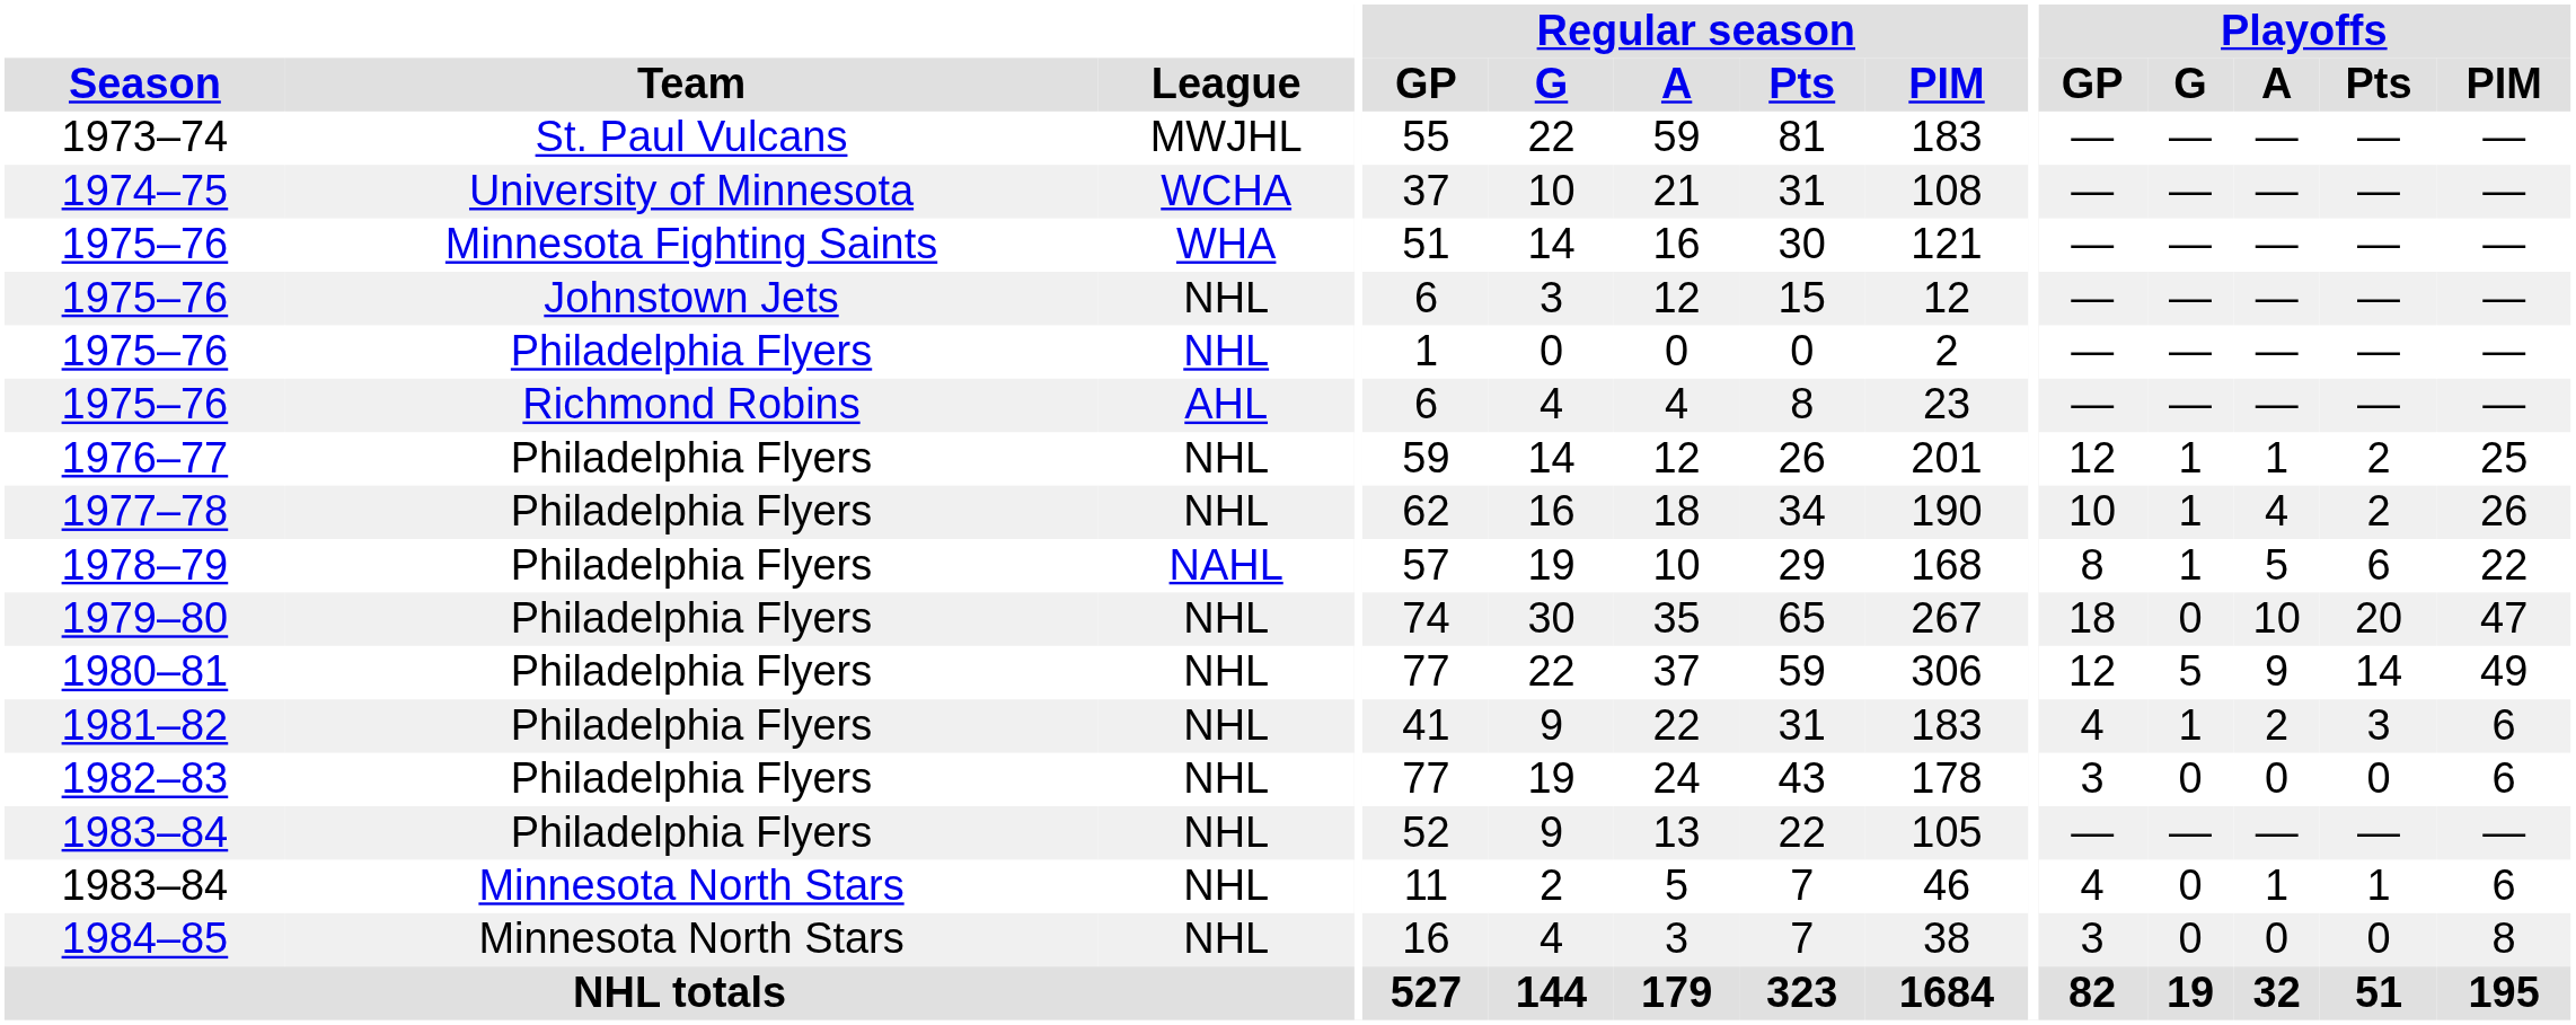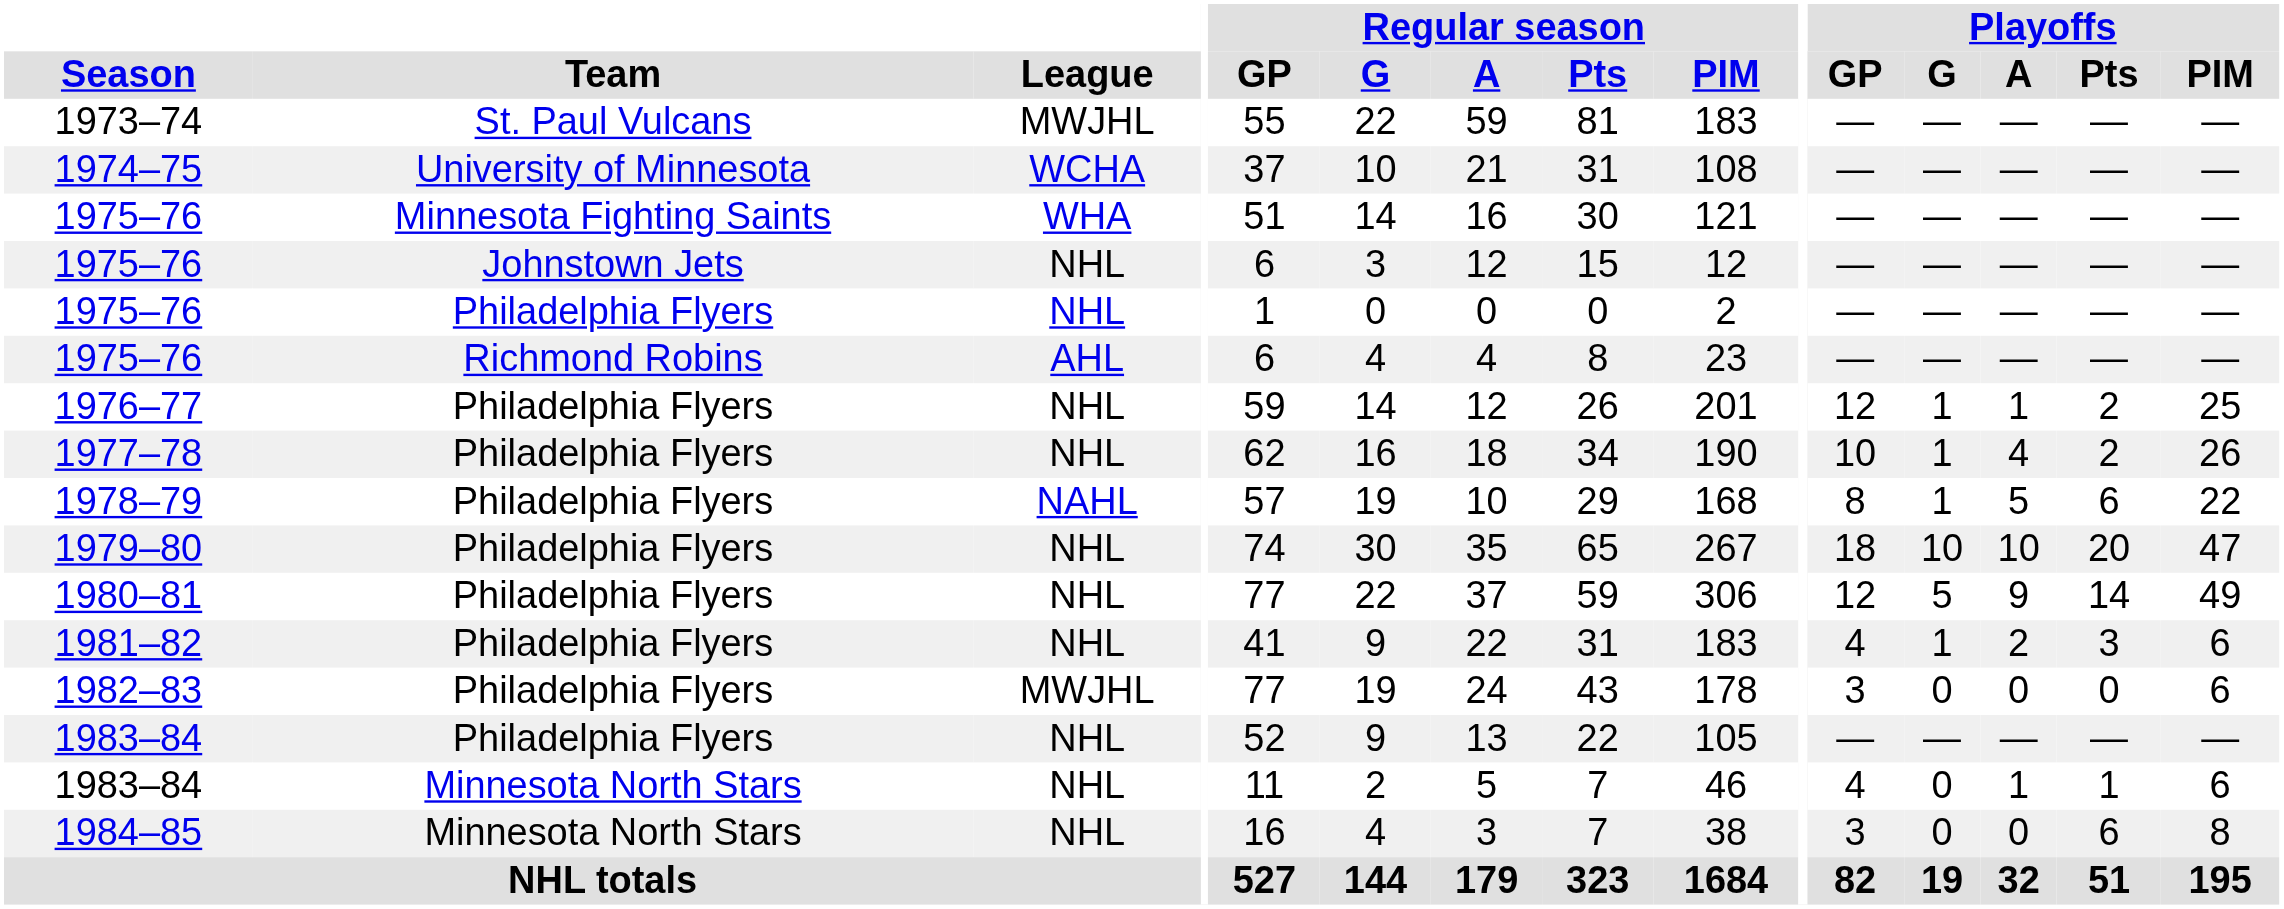 <table border="0" cellpadding="1" cellspacing="0" style="text-align:center; width:60em">
 <tr bgcolor="#e0e0e0">
 <th colspan="3"  bgcolor="#ffffff"></th>
 <th rowspan="100" bgcolor="#ffffff"></th>
 <th colspan="5"><a href='#'>Regular season</a></th>
 <th rowspan="100" bgcolor="#ffffff"></th>
 <th colspan="5"><a href='#'>Playoffs</a></th>
 </tr>
 <tr bgcolor="#e0e0e0">
 <th><a href='#'>Season</a></th>
 <th>Team</th>
 <th>League</th>
 <th>GP</th>
 <th><a href='#'>G</a></th>
 <th><a href='#'>A</a></th>
 <th><a href='#'>Pts</a></th>
 <th><a href='#'>PIM</a></th>
 <th>GP</th>
 <th>G</th>
 <th>A</th>
 <th>Pts</th>
 <th>PIM</th>
 </tr>
 <tr>
 <td>1973–74</td>
 <td><a href='#'>St. Paul Vulcans</a></td>
 <td>MWJHL</td>
 <td>55</td>
 <td>22</td>
 <td>59</td>
 <td>81</td>
 <td>183</td>
 <td>—</td>
 <td>—</td>
 <td>—</td>
 <td>—</td>
 <td>—</td>
 </tr>
 <tr bgcolor="#f0f0f0">
 <td><a href='#'>1974–75</a></td>
 <td><a href='#'>University of Minnesota</a></td>
 <td><a href='#'>WCHA</a></td>
 <td>37</td>
 <td>10</td>
 <td>21</td>
 <td>31</td>
 <td>108</td>
 <td>—</td>
 <td>—</td>
 <td>—</td>
 <td>—</td>
 <td>—</td>
 </tr>
 <tr>
 <td><a href='#'>1975–76</a></td>
 <td><a href='#'>Minnesota Fighting Saints</a></td>
 <td><a href='#'>WHA</a></td>
 <td>51</td>
 <td>14</td>
 <td>16</td>
 <td>30</td>
 <td>121</td>
 <td>—</td>
 <td>—</td>
 <td>—</td>
 <td>—</td>
 <td>—</td>
 </tr>
 <tr bgcolor="#f0f0f0">
 <td><a href='#'>1975–76</a></td>
 <td><a href='#'>Johnstown Jets</a></td>
 <td>NHL</td>
 <td>6</td>
 <td>3</td>
 <td>12</td>
 <td>15</td>
 <td>12</td>
 <td>—</td>
 <td>—</td>
 <td>—</td>
 <td>—</td>
 <td>—</td>
 </tr>
 <tr>
 <td><a href='#'>1975–76</a></td>
 <td><a href='#'>Philadelphia Flyers</a></td>
 <td><a href='#'>NHL</a></td>
 <td>1</td>
 <td>0</td>
 <td>0</td>
 <td>0</td>
 <td>2</td>
 <td>—</td>
 <td>—</td>
 <td>—</td>
 <td>—</td>
 <td>—</td>
 </tr>
 <tr bgcolor="#f0f0f0">
 <td><a href='#'>1975–76</a></td>
 <td><a href='#'>Richmond Robins</a></td>
 <td><a href='#'>AHL</a></td>
 <td>6</td>
 <td>4</td>
 <td>4</td>
 <td>8</td>
 <td>23</td>
 <td>—</td>
 <td>—</td>
 <td>—</td>
 <td>—</td>
 <td>—</td>
 </tr>
 <tr>
 <td><a href='#'>1976–77</a></td>
 <td>Philadelphia Flyers</td>
 <td>NHL</td>
 <td>59</td>
 <td>14</td>
 <td>12</td>
 <td>26</td>
 <td>201</td>
 <td>12</td>
 <td>1</td>
 <td>1</td>
 <td>2</td>
 <td>25</td>
 </tr>
 <tr bgcolor="#f0f0f0">
 <td><a href='#'>1977–78</a></td>
 <td>Philadelphia Flyers</td>
 <td>NHL</td>
 <td>62</td>
 <td>16</td>
 <td>18</td>
 <td>34</td>
 <td>190</td>
 <td>10</td>
 <td>1</td>
 <td>4</td>
 <td>2</td>
 <td>26</td>
 </tr>
 <tr>
 <td><a href='#'>1978–79</a></td>
 <td>Philadelphia Flyers</td>
 <td><a href='#'>NAHL</a></td>
 <td>57</td>
 <td>19</td>
 <td>10</td>
 <td>29</td>
 <td>168</td>
 <td>8</td>
 <td>1</td>
 <td>5</td>
 <td>6</td>
 <td>22</td>
 </tr>
 <tr bgcolor="#f0f0f0">
 <td><a href='#'>1979–80</a></td>
 <td>Philadelphia Flyers</td>
 <td>NHL</td>
 <td>74</td>
 <td>30</td>
 <td>35</td>
 <td>65</td>
 <td>267</td>
 <td>18</td>
-<td>0</td>
+<td>10</td>
 <td>10</td>
 <td>20</td>
 <td>47</td>
 </tr>
 <tr>
 <td><a href='#'>1980–81</a></td>
 <td>Philadelphia Flyers</td>
 <td>NHL</td>
 <td>77</td>
 <td>22</td>
 <td>37</td>
 <td>59</td>
 <td>306</td>
 <td>12</td>
 <td>5</td>
 <td>9</td>
 <td>14</td>
 <td>49</td>
 </tr>
 <tr bgcolor="#f0f0f0">
 <td><a href='#'>1981–82</a></td>
 <td>Philadelphia Flyers</td>
 <td>NHL</td>
 <td>41</td>
 <td>9</td>
 <td>22</td>
 <td>31</td>
 <td>183</td>
 <td>4</td>
 <td>1</td>
 <td>2</td>
 <td>3</td>
 <td>6</td>
 </tr>
 <tr>
 <td><a href='#'>1982–83</a></td>
 <td>Philadelphia Flyers</td>
-<td>NHL</td>
+<td>MWJHL</td>
 <td>77</td>
 <td>19</td>
 <td>24</td>
 <td>43</td>
 <td>178</td>
 <td>3</td>
 <td>0</td>
 <td>0</td>
 <td>0</td>
 <td>6</td>
 </tr>
 <tr bgcolor="#f0f0f0">
 <td><a href='#'>1983–84</a></td>
 <td>Philadelphia Flyers</td>
 <td>NHL</td>
 <td>52</td>
 <td>9</td>
 <td>13</td>
 <td>22</td>
 <td>105</td>
 <td>—</td>
 <td>—</td>
 <td>—</td>
 <td>—</td>
 <td>—</td>
 </tr>
 <tr>
 <td>1983–84</td>
 <td><a href='#'>Minnesota North Stars</a></td>
 <td>NHL</td>
 <td>11</td>
 <td>2</td>
 <td>5</td>
 <td>7</td>
 <td>46</td>
 <td>4</td>
 <td>0</td>
 <td>1</td>
 <td>1</td>
 <td>6</td>
 </tr>
 <tr bgcolor="#f0f0f0">
 <td><a href='#'>1984–85</a></td>
 <td>Minnesota North Stars</td>
 <td>NHL</td>
 <td>16</td>
 <td>4</td>
 <td>3</td>
 <td>7</td>
 <td>38</td>
 <td>3</td>
 <td>0</td>
 <td>0</td>
-<td>0</td>
+<td>6</td>
 <td>8</td>
 </tr>
 <tr bgcolor="#e0e0e0">
 <th colspan="3">NHL totals</th>
 <th>527</th>
 <th>144</th>
 <th>179</th>
 <th>323</th>
 <th>1684</th>
 <th>82</th>
 <th>19</th>
 <th>32</th>
 <th>51</th>
 <th>195</th>
 </tr>
 </table>
